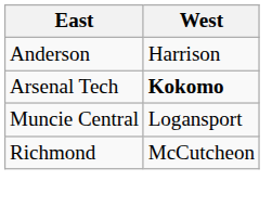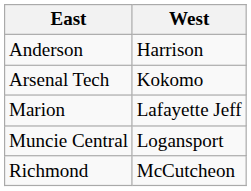 <table class="wikitable" style=>
 <tr>
 <th>East</th>
 <th>West</th>
 </tr>
 <tr>
 <td>Anderson</td>
 <td>Harrison</td>
 </tr>
 <tr>
 <td>Arsenal Tech</td>
-<td><strong>Kokomo</strong></td>
+<td>Kokomo</td>
+</tr>
+<tr>
+<td>Marion</td>
+<td>Lafayette Jeff</td>
 </tr>
 <tr>
 <td>Muncie Central</td>
 <td>Logansport</td>
 </tr>
 <tr>
 <td>Richmond</td>
 <td>McCutcheon</td>
 </tr>
 </table>
